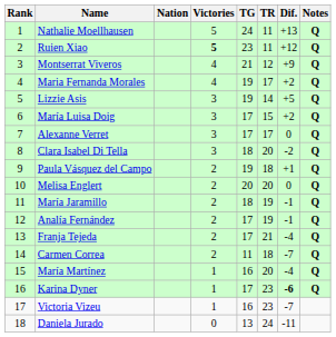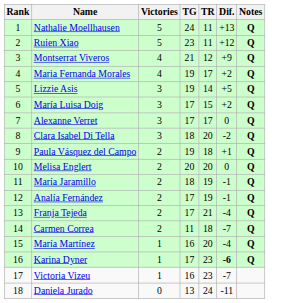 <table class="wikitable sortable" style="text-align:center">
 <tr>
 <th>Rank</th>
 <th>Name</th>
-<th>Nation</th>
 <th>Victories</th>
 <th>TG</th>
 <th>TR</th>
 <th>Dif.</th>
 <th>Notes</th>
 </tr>
 <tr style="background:#cfc">
 <td>1</td>
 <td align=left><a href='#'>Nathalie Moellhausen</a></td>
-<td align=left></td>
 <td>5</td>
 <td>24</td>
 <td>11</td>
 <td>+13</td>
 <td><strong>Q</strong></td>
 </tr>
 <tr style="background:#cfc">
 <td>2</td>
 <td align=left><a href='#'>Ruien Xiao</a></td>
-<td align=left></td>
-<td><strong>5</strong></td>
+<td>5</td>
 <td>23</td>
 <td>11</td>
 <td>+12</td>
 <td><strong>Q</strong></td>
 </tr>
 <tr style="background:#cfc">
 <td>3</td>
 <td align=left><a href='#'>Montserrat Viveros</a></td>
-<td align=left></td>
 <td>4</td>
 <td>21</td>
 <td>12</td>
 <td>+9</td>
 <td><strong>Q</strong></td>
 </tr>
 <tr style="background:#cfc">
 <td>4</td>
 <td align=left><a href='#'>Maria Fernanda Morales</a></td>
-<td align=left></td>
 <td>4</td>
 <td>19</td>
 <td>17</td>
 <td>+2</td>
 <td><strong>Q</strong></td>
 </tr>
 <tr style="background:#cfc">
 <td>5</td>
 <td align=left><a href='#'>Lizzie Asis</a></td>
-<td align=left></td>
 <td>3</td>
 <td>19</td>
 <td>14</td>
 <td>+5</td>
 <td><strong>Q</strong></td>
 </tr>
 <tr style="background:#cfc">
 <td>6</td>
 <td align=left><a href='#'>María Luisa Doig</a></td>
-<td align=left></td>
 <td>3</td>
 <td>17</td>
 <td>15</td>
 <td>+2</td>
 <td><strong>Q</strong></td>
 </tr>
 <tr style="background:#cfc">
 <td>7</td>
 <td align=left><a href='#'>Alexanne Verret</a></td>
-<td align=left></td>
 <td>3</td>
 <td>17</td>
 <td>17</td>
 <td>0</td>
 <td><strong>Q</strong></td>
 </tr>
 <tr style="background:#cfc">
 <td>8</td>
 <td align=left><a href='#'>Clara Isabel Di Tella</a></td>
-<td align=left></td>
 <td>3</td>
 <td>18</td>
 <td>20</td>
 <td>-2</td>
 <td><strong>Q</strong></td>
 </tr>
 <tr style="background:#cfc">
 <td>9</td>
 <td align=left><a href='#'>Paula Vásquez del Campo</a></td>
-<td align=left></td>
 <td>2</td>
 <td>19</td>
 <td>18</td>
 <td>+1</td>
 <td><strong>Q</strong></td>
 </tr>
 <tr style="background:#cfc">
 <td>10</td>
 <td align=left><a href='#'>Melisa Englert</a></td>
-<td align=left></td>
 <td>2</td>
 <td>20</td>
 <td>20</td>
 <td>0</td>
 <td><strong>Q</strong></td>
 </tr>
 <tr style="background:#cfc">
 <td>11</td>
 <td align=left><a href='#'>María Jaramillo</a></td>
-<td align=left></td>
 <td>2</td>
 <td>18</td>
 <td>19</td>
 <td>-1</td>
 <td><strong>Q</strong></td>
 </tr>
 <tr style="background:#cfc">
 <td>12</td>
 <td align=left><a href='#'>Analía Fernández</a></td>
-<td align=left></td>
 <td>2</td>
 <td>17</td>
 <td>19</td>
 <td>-1</td>
 <td><strong>Q</strong></td>
 </tr>
 <tr style="background:#cfc">
 <td>13</td>
 <td align=left><a href='#'>Franja Tejeda</a></td>
-<td align=left></td>
 <td>2</td>
 <td>17</td>
 <td>21</td>
 <td>-4</td>
 <td><strong>Q</strong></td>
 </tr>
 <tr style="background:#cfc">
 <td>14</td>
 <td align=left><a href='#'>Carmen Correa</a></td>
-<td align=left></td>
 <td>2</td>
 <td>11</td>
 <td>18</td>
 <td>-7</td>
 <td><strong>Q</strong></td>
 </tr>
 <tr style="background:#cfc">
 <td>15</td>
 <td align=left><a href='#'>María Martínez</a></td>
-<td align=left></td>
 <td>1</td>
 <td>16</td>
 <td>20</td>
 <td>-4</td>
 <td><strong>Q</strong></td>
 </tr>
 <tr style="background:#cfc">
 <td>16</td>
 <td align=left><a href='#'>Karina Dyner</a></td>
-<td align=left></td>
 <td>1</td>
 <td>17</td>
 <td>23</td>
 <td><strong>-6</strong></td>
 <td><strong>Q</strong></td>
 </tr>
 <tr>
 <td>17</td>
 <td align=left><a href='#'>Victoria Vizeu</a></td>
-<td align=left></td>
 <td>1</td>
 <td>16</td>
 <td>23</td>
 <td>-7</td>
 <td></td>
 </tr>
 <tr>
 <td>18</td>
 <td align=left><a href='#'>Daniela Jurado</a></td>
-<td align=left></td>
 <td>0</td>
 <td>13</td>
 <td>24</td>
 <td>-11</td>
 <td></td>
 </tr>
 </table>
